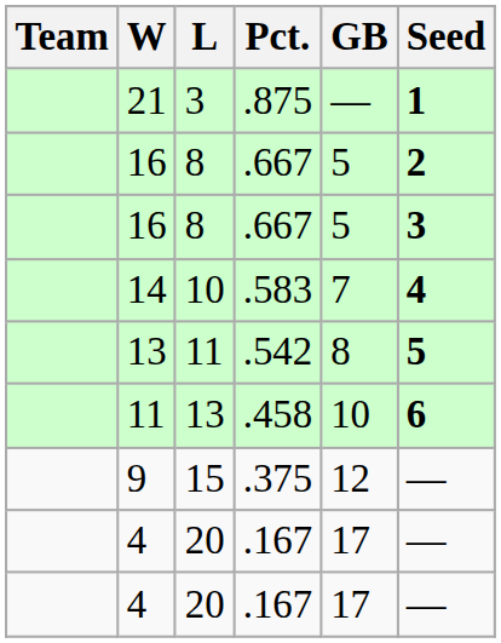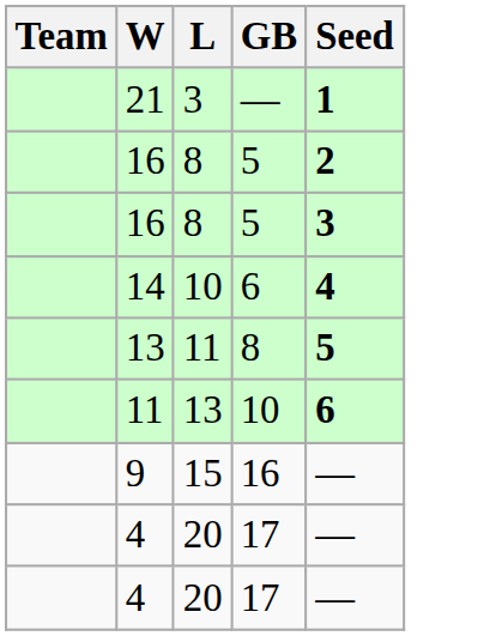 <table class=wikitable>
 <tr>
 <th>Team</th>
 <th>W</th>
 <th>L</th>
-<th>Pct.</th>
 <th>GB</th>
 <th>Seed</th>
 </tr>
 <tr bgcolor=ccffcc>
 <td></td>
 <td>21</td>
 <td>3</td>
-<td>.875</td>
 <td>—</td>
 <td><strong>1</strong></td>
 </tr>
 <tr bgcolor=ccffcc>
 <td></td>
 <td>16</td>
 <td>8</td>
-<td>.667</td>
 <td>5</td>
 <td><strong>2</strong></td>
 </tr>
 <tr bgcolor=ccffcc>
 <td></td>
 <td>16</td>
 <td>8</td>
-<td>.667</td>
 <td>5</td>
 <td><strong>3</strong></td>
 </tr>
 <tr bgcolor=ccffcc>
 <td></td>
 <td>14</td>
 <td>10</td>
-<td>.583</td>
-<td>7</td>
+<td>6</td>
 <td><strong>4</strong></td>
 </tr>
 <tr bgcolor=ccffcc>
 <td></td>
 <td>13</td>
 <td>11</td>
-<td>.542</td>
 <td>8</td>
 <td><strong>5</strong></td>
 </tr>
 <tr bgcolor=ccffcc>
 <td></td>
 <td>11</td>
 <td>13</td>
-<td>.458</td>
 <td>10</td>
 <td><strong>6</strong></td>
 </tr>
 <tr>
 <td></td>
 <td>9</td>
 <td>15</td>
-<td>.375</td>
-<td>12</td>
+<td>16</td>
 <td>—</td>
 </tr>
 <tr>
 <td></td>
 <td>4</td>
 <td>20</td>
-<td>.167</td>
 <td>17</td>
 <td>—</td>
 </tr>
 <tr>
 <td></td>
 <td>4</td>
 <td>20</td>
-<td>.167</td>
 <td>17</td>
 <td>—</td>
 </tr>
 </table>
